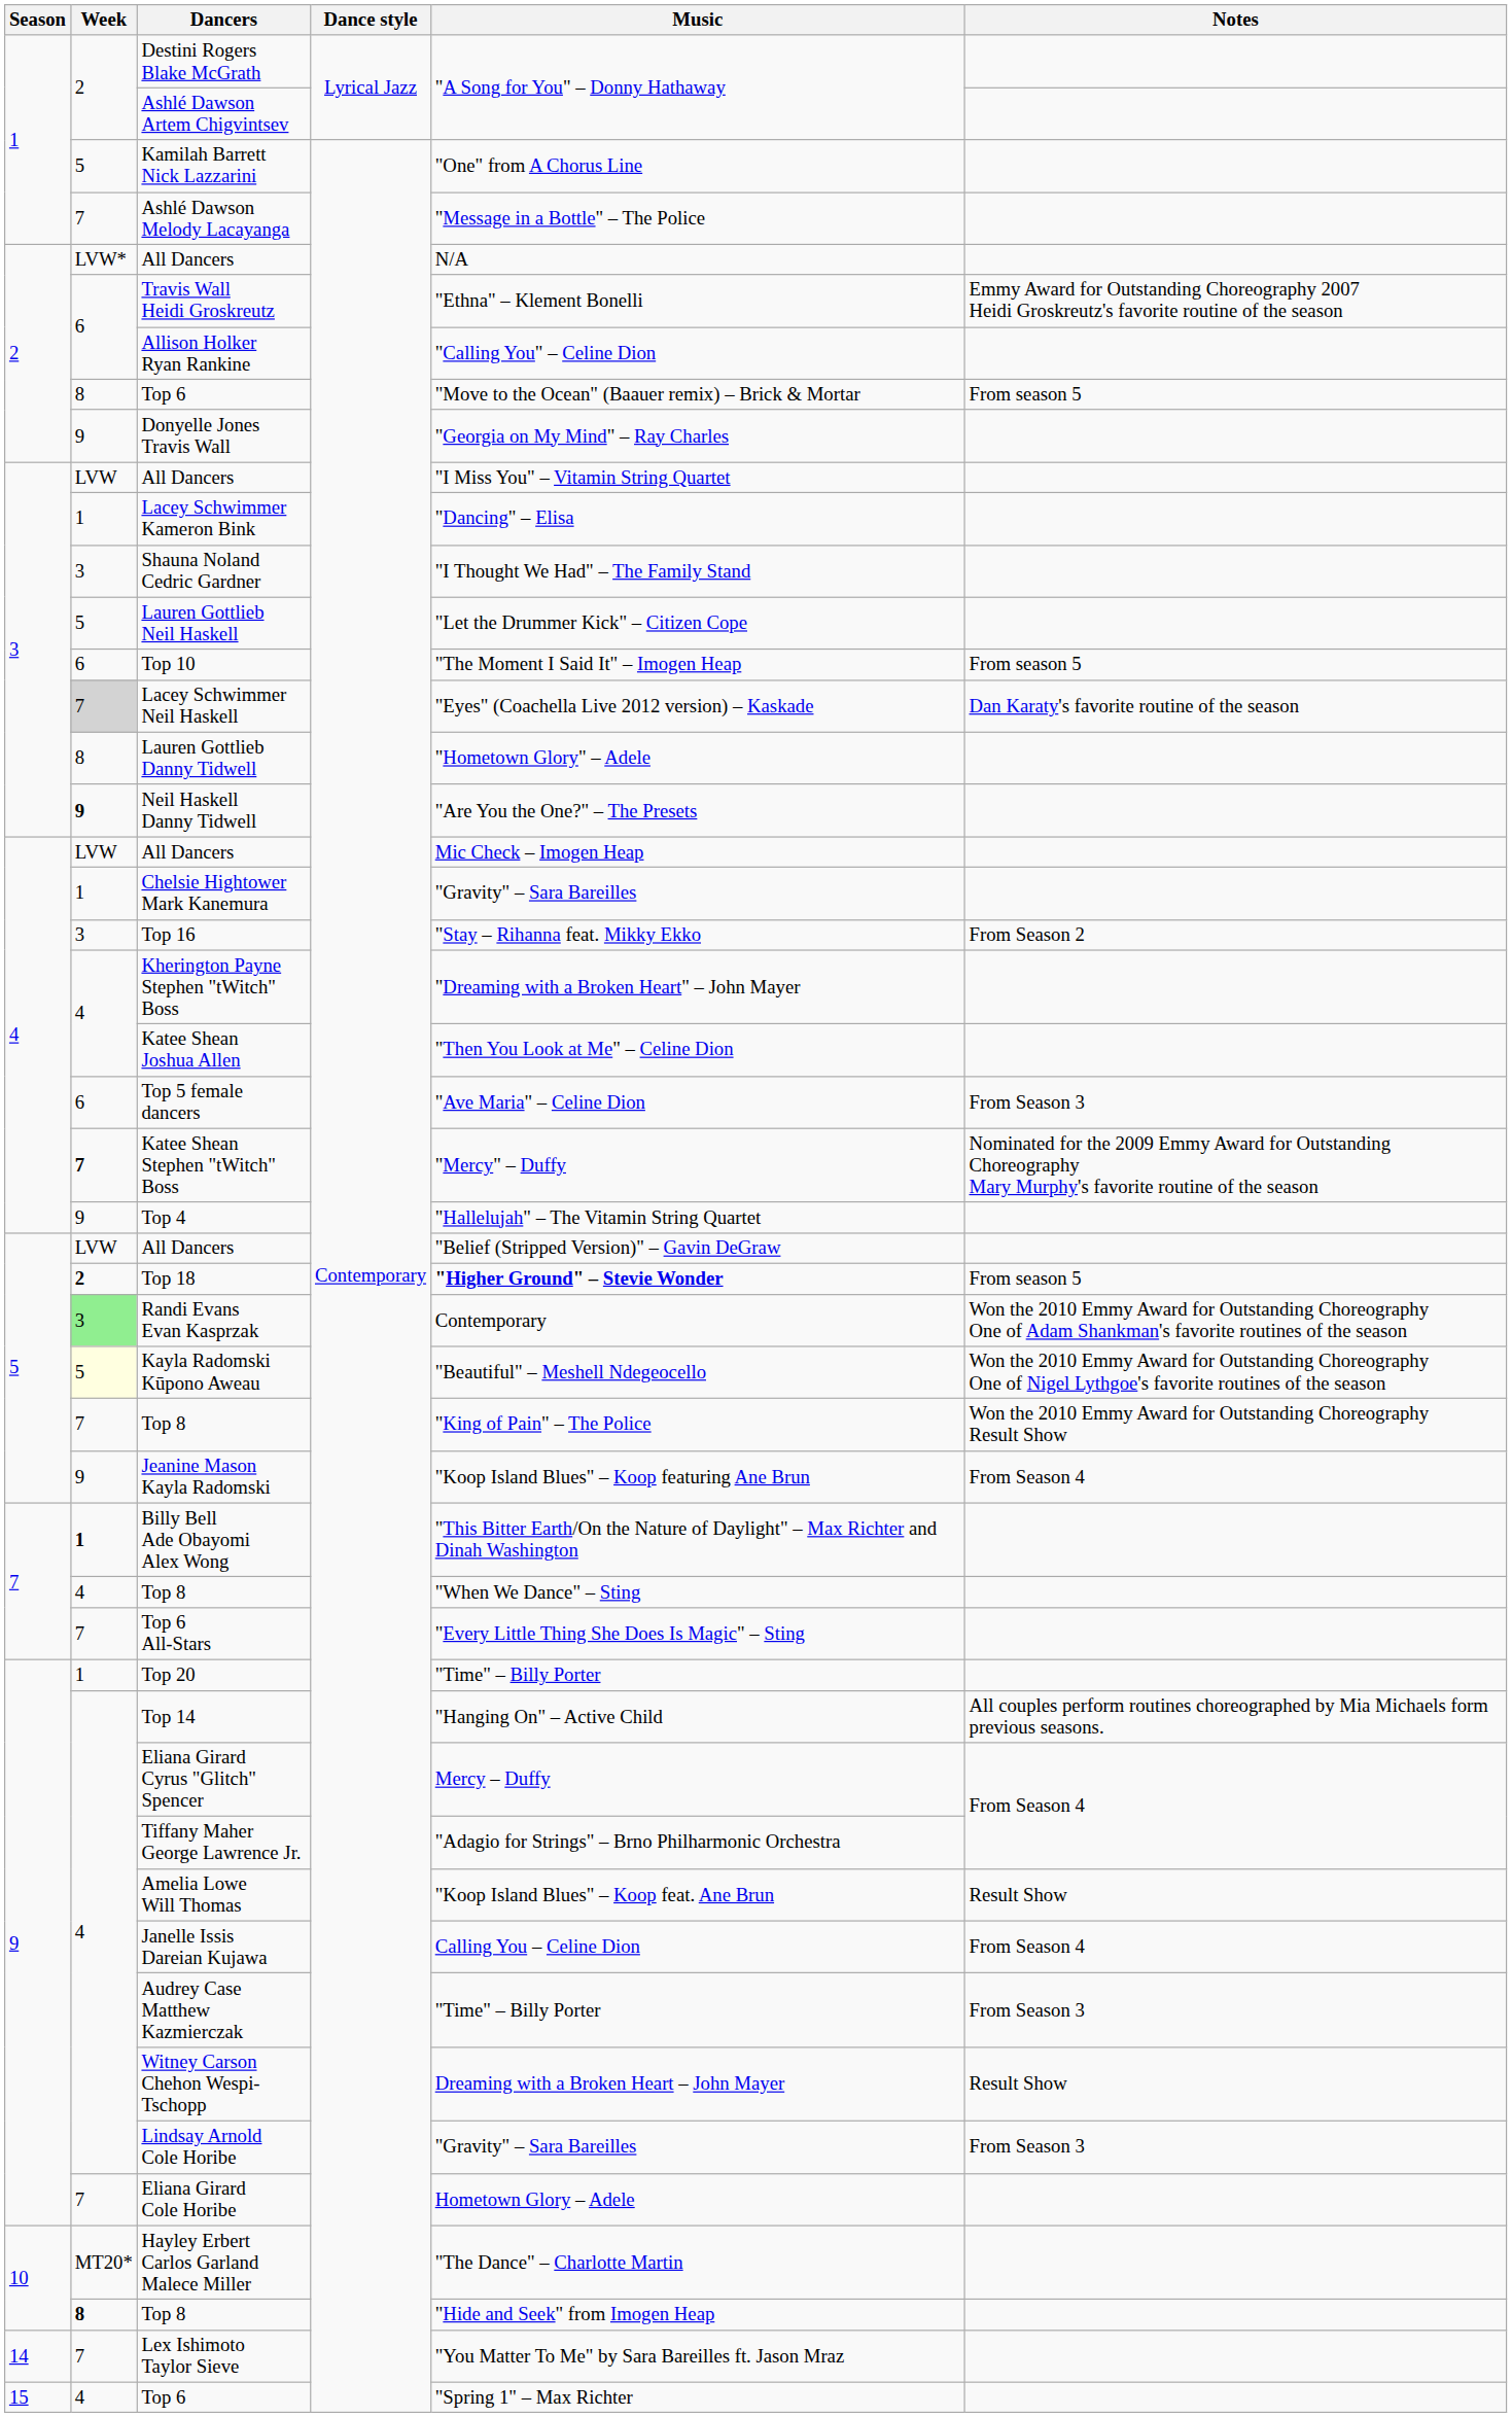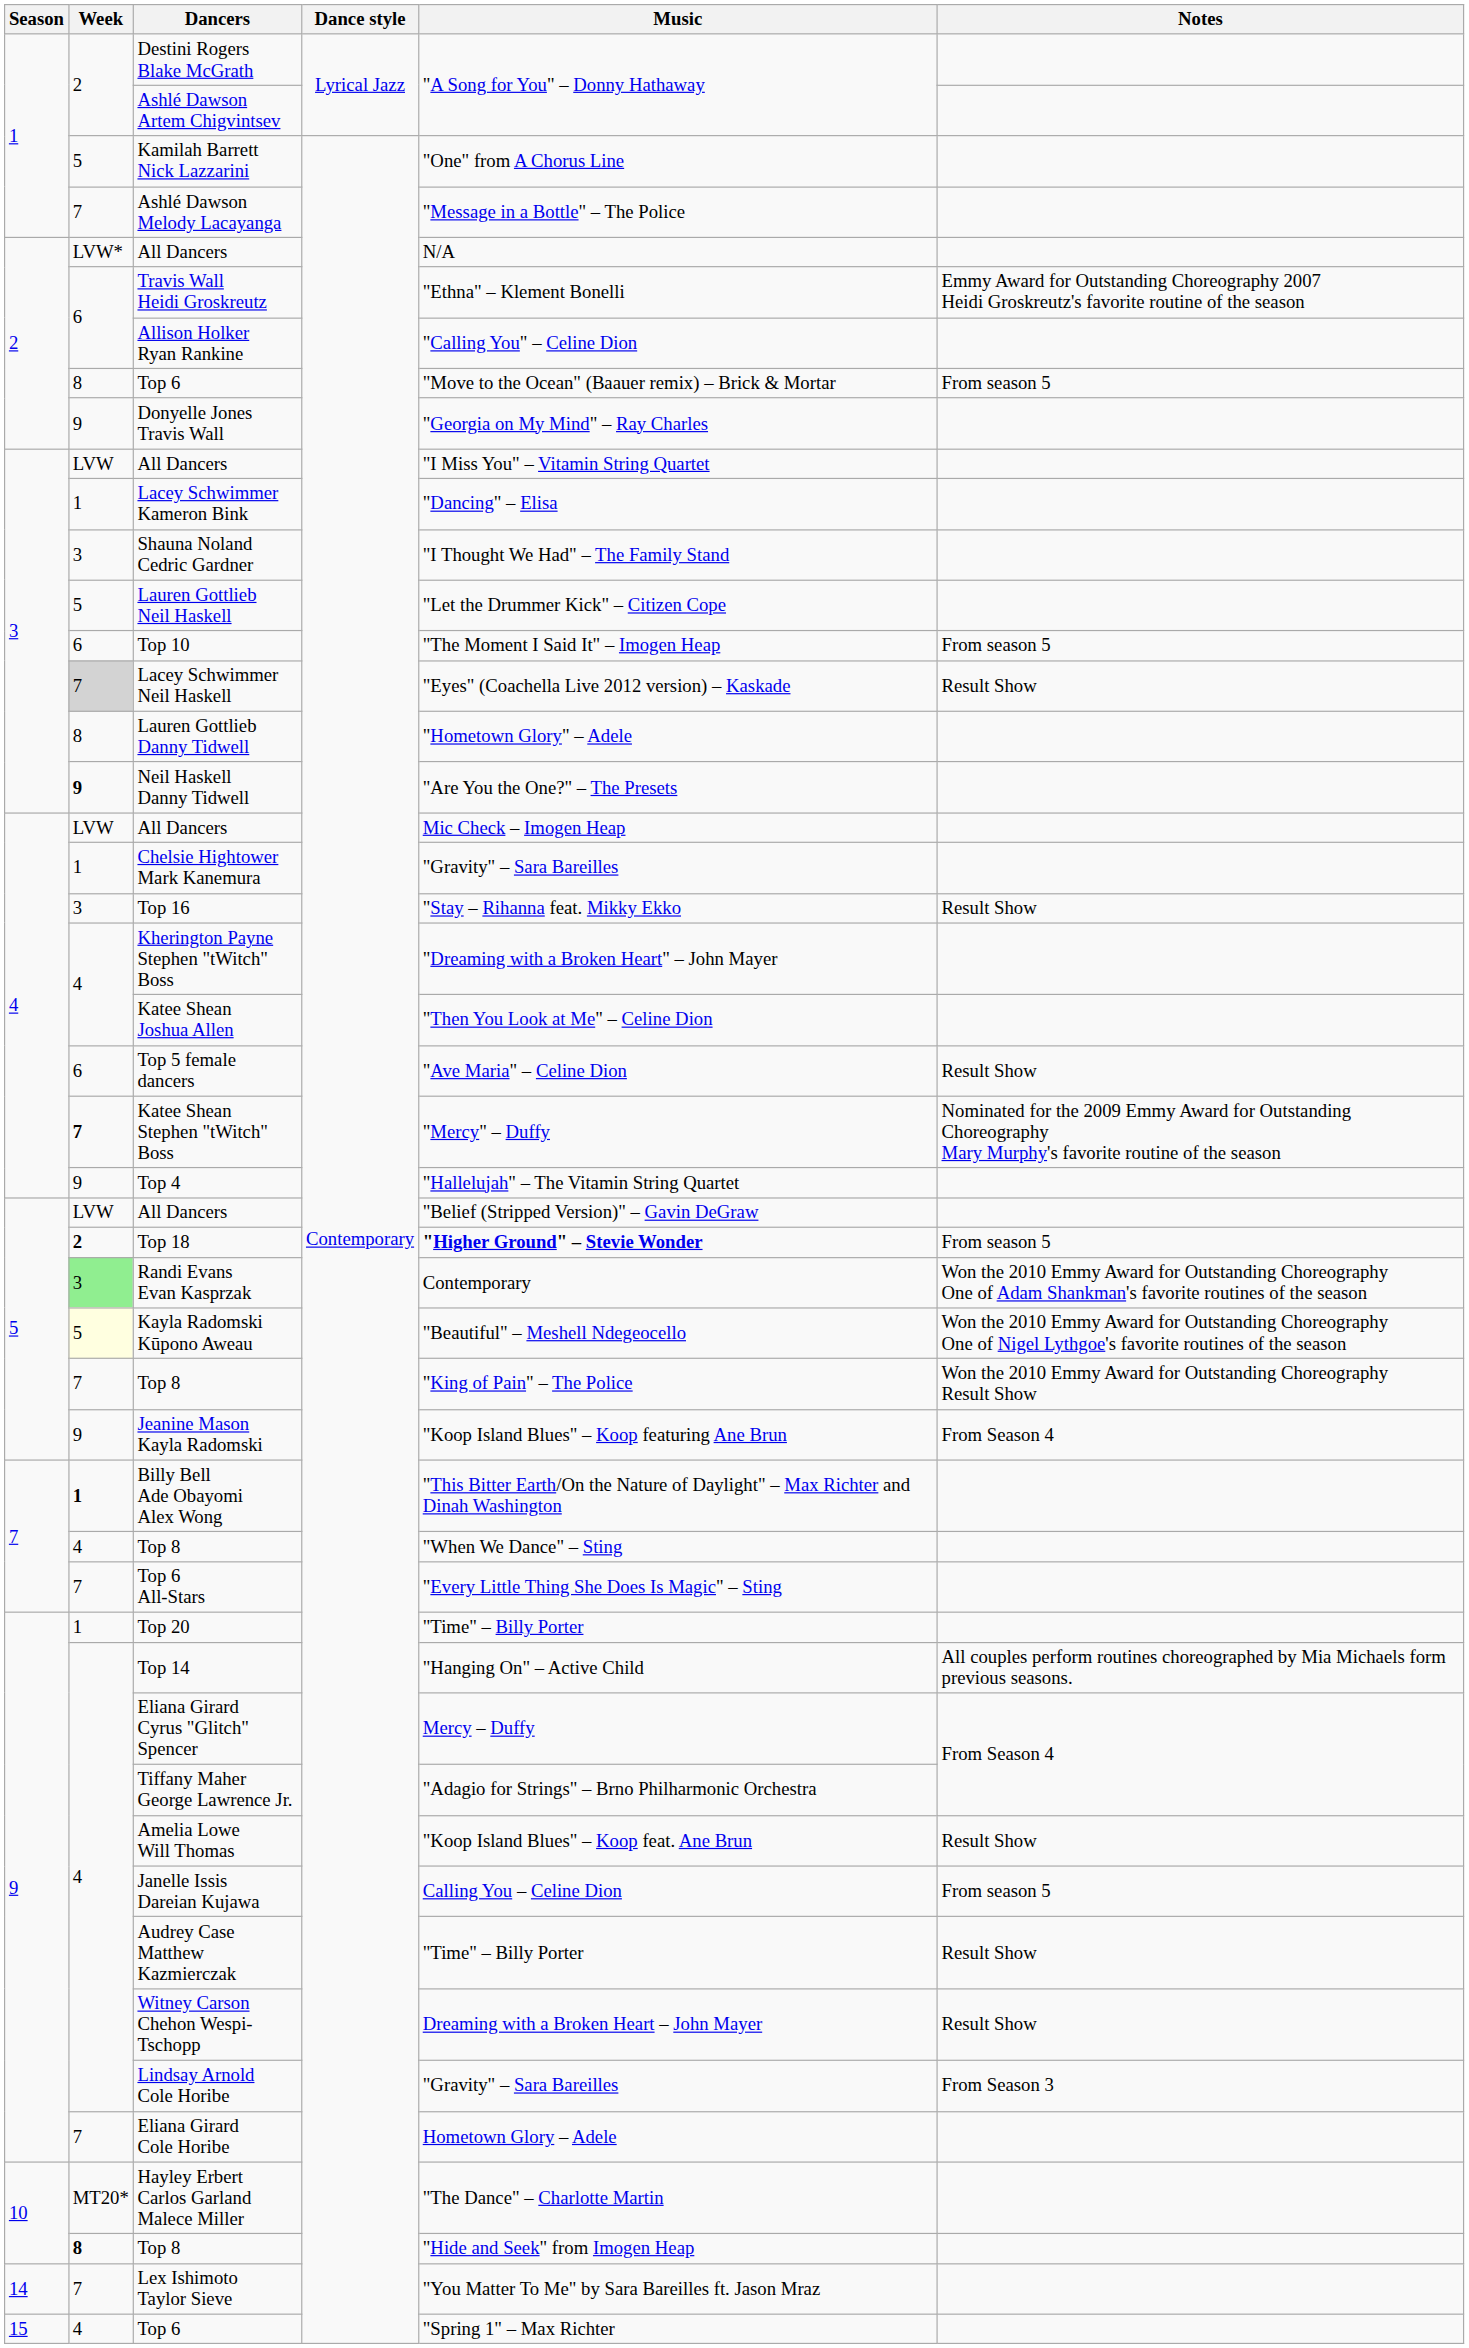 <table class="wikitable">
 <tr>
 <th>Season</th>
 <th>Week</th>
 <th>Dancers</th>
 <th>Dance style</th>
 <th>Music</th>
 <th>Notes</th>
 </tr>
 <tr>
 <td rowspan="4"><a href='#'>1</a></td>
 <td rowspan="2">2</td>
 <td>Destini Rogers<br><a href='#'>Blake McGrath</a></td>
 <td rowspan="2" style="text-align:center;"><a href='#'>Lyrical Jazz</a></td>
 <td rowspan=2>"<a href='#'>A Song for You</a>" – <a href='#'>Donny Hathaway</a></td>
 <td></td>
 </tr>
 <tr>
 <td><a href='#'>Ashlé Dawson</a><br><a href='#'>Artem Chigvintsev</a></td>
 <td></td>
 </tr>
 <tr>
 <td>5</td>
 <td>Kamilah Barrett<br><a href='#'>Nick Lazzarini</a></td>
 <td rowspan="46" style="text-align:center;"><a href='#'>Contemporary</a></td>
 <td>"One" from <a href='#'>A Chorus Line</a></td>
 <td></td>
 </tr>
 <tr>
 <td>7</td>
 <td>Ashlé Dawson<br><a href='#'>Melody Lacayanga</a></td>
 <td>"<a href='#'>Message in a Bottle</a>" – The Police</td>
 <td></td>
 </tr>
 <tr>
 <td rowspan="5"><a href='#'>2</a></td>
 <td>LVW*</td>
 <td>All Dancers</td>
 <td>N/A</td>
 <td></td>
 </tr>
 <tr>
 <td rowspan="2">6</td>
 <td><a href='#'>Travis Wall</a><br><a href='#'>Heidi Groskreutz</a></td>
 <td>"Ethna" – Klement Bonelli</td>
 <td>Emmy Award for Outstanding Choreography 2007<br>Heidi Groskreutz's favorite routine of the season</td>
 </tr>
 <tr>
 <td><a href='#'>Allison Holker</a><br>Ryan Rankine</td>
 <td>"<a href='#'>Calling You</a>"  – <a href='#'>Celine Dion</a></td>
 <td></td>
 </tr>
 <tr>
 <td>8</td>
 <td>Top 6</td>
 <td>"Move to the Ocean" (Baauer remix) – Brick & Mortar</td>
 <td>From season 5</td>
 </tr>
 <tr>
 <td>9</td>
 <td>Donyelle Jones<br>Travis Wall</td>
 <td>"<a href='#'>Georgia on My Mind</a>" – <a href='#'>Ray Charles</a></td>
 <td></td>
 </tr>
 <tr>
 <td rowspan="8"><a href='#'>3</a></td>
 <td>LVW</td>
 <td>All Dancers</td>
 <td>"I Miss You" – <a href='#'>Vitamin String Quartet</a></td>
 <td></td>
 </tr>
 <tr>
 <td>1</td>
 <td><a href='#'>Lacey Schwimmer</a><br>Kameron Bink</td>
 <td>"<a href='#'>Dancing</a>" – <a href='#'>Elisa</a></td>
 <td></td>
 </tr>
 <tr>
 <td>3</td>
 <td>Shauna Noland<br>Cedric Gardner</td>
 <td>"I Thought We Had" – <a href='#'>The Family Stand</a></td>
 <td></td>
 </tr>
 <tr>
 <td>5</td>
 <td><a href='#'>Lauren Gottlieb</a><br><a href='#'>Neil Haskell</a></td>
 <td>"Let the Drummer Kick" – <a href='#'>Citizen Cope</a></td>
 <td></td>
 </tr>
 <tr>
 <td>6</td>
 <td>Top 10</td>
 <td>"The Moment I Said It"  – <a href='#'>Imogen Heap</a></td>
 <td>From season 5</td>
 </tr>
 <tr>
 <td style="background: lightgrey;">7</td>
 <td>Lacey Schwimmer<br>Neil Haskell</td>
 <td>"Eyes" (Coachella Live 2012 version) – <a href='#'>Kaskade</a></td>
-<td><a href='#'>Dan Karaty</a>'s favorite routine of the season</td>
+<td>Result Show</td>
 </tr>
 <tr>
 <td>8</td>
 <td>Lauren Gottlieb<br><a href='#'>Danny Tidwell</a></td>
 <td>"<a href='#'>Hometown Glory</a>" – <a href='#'>Adele</a></td>
 <td></td>
 </tr>
 <tr>
 <td><strong>9</strong></td>
 <td>Neil Haskell<br>Danny Tidwell</td>
 <td>"Are You the One?" – <a href='#'>The Presets</a></td>
 <td></td>
 </tr>
 <tr>
 <td rowspan="8"><a href='#'>4</a></td>
 <td>LVW</td>
 <td>All Dancers</td>
 <td><a href='#'>Mic Check</a> – <a href='#'>Imogen Heap</a></td>
 <td></td>
 </tr>
 <tr>
 <td>1</td>
 <td><a href='#'>Chelsie Hightower</a><br>Mark Kanemura</td>
 <td>"Gravity" – <a href='#'>Sara Bareilles</a></td>
 <td></td>
 </tr>
 <tr>
 <td>3</td>
 <td>Top 16</td>
 <td>"<a href='#'>Stay</a> – <a href='#'>Rihanna</a> feat. <a href='#'>Mikky Ekko</a></td>
-<td>From Season 2</td>
+<td>Result Show</td>
 </tr>
 <tr>
 <td rowspan="2">4</td>
 <td><a href='#'>Kherington Payne</a><br>Stephen "tWitch" Boss</td>
 <td>"<a href='#'>Dreaming with a Broken Heart</a>" – John Mayer</td>
 <td></td>
 </tr>
 <tr>
 <td>Katee Shean<br><a href='#'>Joshua Allen</a></td>
 <td>"<a href='#'>Then You Look at Me</a>" – <a href='#'>Celine Dion</a></td>
 <td></td>
 </tr>
 <tr>
 <td>6</td>
 <td>Top 5 female dancers</td>
 <td>"<a href='#'>Ave Maria</a>" – <a href='#'>Celine Dion</a></td>
-<td>From Season 3</td>
+<td>Result Show</td>
 </tr>
 <tr>
 <td><strong>7</strong></td>
 <td>Katee Shean<br>Stephen "tWitch" Boss</td>
 <td>"<a href='#'>Mercy</a>" – <a href='#'>Duffy</a></td>
 <td>Nominated for the 2009 Emmy Award for Outstanding Choreography<br><a href='#'>Mary Murphy</a>'s favorite routine of the season</td>
 </tr>
 <tr>
 <td>9</td>
 <td>Top 4</td>
 <td>"<a href='#'>Hallelujah</a>" – The Vitamin String Quartet</td>
 <td></td>
 </tr>
 <tr>
 <td rowspan="6"><a href='#'>5</a></td>
 <td>LVW</td>
 <td>All Dancers</td>
 <td>"Belief (Stripped Version)" – <a href='#'>Gavin DeGraw</a></td>
 <td></td>
 </tr>
 <tr>
 <td><strong>2</strong></td>
 <td>Top 18</td>
 <td><strong>"<a href='#'>Higher Ground</a>" – <a href='#'>Stevie Wonder</a></strong></td>
 <td>From season 5</td>
 </tr>
 <tr>
 <td style="background: lightgreen;">3</td>
 <td>Randi Evans<br>Evan Kasprzak</td>
 <td>Contemporary</td>
 <td>Won the 2010 Emmy Award for Outstanding Choreography<br>One of <a href='#'>Adam Shankman</a>'s favorite routines of the season</td>
 </tr>
 <tr>
 <td style="background: lightyellow;">5</td>
 <td>Kayla Radomski<br>Kūpono Aweau</td>
 <td>"Beautiful" – <a href='#'>Meshell Ndegeocello</a></td>
 <td>Won the 2010 Emmy Award for Outstanding Choreography<br>One of <a href='#'>Nigel Lythgoe</a>'s favorite routines of the season</td>
 </tr>
 <tr>
 <td>7</td>
 <td>Top 8</td>
 <td>"<a href='#'>King of Pain</a>" – <a href='#'>The Police</a></td>
 <td>Won the 2010 Emmy Award for Outstanding Choreography <br> Result Show</td>
 </tr>
 <tr>
 <td>9</td>
 <td><a href='#'>Jeanine Mason</a><br>Kayla Radomski</td>
 <td>"Koop Island Blues" – <a href='#'>Koop</a> featuring <a href='#'>Ane Brun</a></td>
 <td>From Season 4</td>
 </tr>
 <tr>
 <td rowspan="3"><a href='#'>7</a></td>
 <td><strong>1</strong></td>
 <td>Billy Bell<br>Ade Obayomi<br>Alex Wong</td>
 <td>"<a href='#'>This Bitter Earth</a>/On the Nature of Daylight" – <a href='#'>Max Richter</a> and <a href='#'>Dinah Washington</a></td>
 <td></td>
 </tr>
 <tr>
 <td>4</td>
 <td>Top 8</td>
 <td>"When We Dance" – <a href='#'>Sting</a></td>
 <td></td>
 </tr>
 <tr>
 <td>7</td>
 <td>Top 6 <br> All-Stars</td>
 <td>"<a href='#'>Every Little Thing She Does Is Magic</a>" – <a href='#'>Sting</a></td>
 <td></td>
 </tr>
 <tr>
 <td rowspan="10"><a href='#'>9</a></td>
 <td>1</td>
 <td>Top 20</td>
 <td>"Time" – <a href='#'>Billy Porter</a></td>
 <td></td>
 </tr>
 <tr>
 <td rowspan=8>4</td>
 <td>Top 14</td>
 <td>"Hanging On" – Active Child</td>
 <td>All couples perform routines choreographed by Mia Michaels form previous seasons.</td>
 </tr>
 <tr>
 <td>Eliana Girard <br> Cyrus "Glitch" Spencer</td>
 <td><a href='#'>Mercy</a> – <a href='#'>Duffy</a></td>
 <td rowspan=2>From Season 4</td>
 </tr>
 <tr>
 <td>Tiffany Maher <br> George Lawrence Jr.</td>
 <td>"Adagio for Strings" – Brno Philharmonic Orchestra</td>
 </tr>
 <tr>
 <td>Amelia Lowe <br> Will Thomas</td>
 <td>"Koop Island Blues" – <a href='#'>Koop</a> feat. <a href='#'>Ane Brun</a></td>
 <td>Result Show</td>
 </tr>
 <tr>
 <td>Janelle Issis <br> Dareian Kujawa</td>
 <td><a href='#'>Calling You</a> – <a href='#'>Celine Dion</a></td>
-<td>From Season 4</td>
+<td>From season 5</td>
 </tr>
 <tr>
 <td>Audrey Case<br>Matthew Kazmierczak</td>
 <td>"Time" – Billy Porter</td>
-<td>From Season 3</td>
+<td>Result Show</td>
 </tr>
 <tr>
 <td><a href='#'>Witney Carson</a><br>Chehon Wespi-Tschopp</td>
 <td><a href='#'>Dreaming with a Broken Heart</a> – <a href='#'>John Mayer</a></td>
 <td>Result Show</td>
 </tr>
 <tr>
 <td><a href='#'>Lindsay Arnold</a><br>Cole Horibe</td>
 <td>"Gravity" – <a href='#'>Sara Bareilles</a></td>
 <td>From Season 3</td>
 </tr>
 <tr>
 <td>7</td>
 <td>Eliana Girard<br>Cole Horibe</td>
 <td><a href='#'>Hometown Glory</a> – <a href='#'>Adele</a></td>
 <td></td>
 </tr>
 <tr>
 <td rowspan="2"><a href='#'>10</a></td>
 <td>MT20*</td>
 <td>Hayley Erbert <br> Carlos Garland <br> Malece Miller</td>
 <td>"The Dance" – <a href='#'>Charlotte Martin</a></td>
 <td></td>
 </tr>
 <tr>
 <td><strong>8</strong></td>
 <td>Top 8</td>
 <td>"<a href='#'>Hide and Seek</a>" from <a href='#'>Imogen Heap</a></td>
 <td></td>
 </tr>
 <tr>
 <td><a href='#'>14</a></td>
 <td>7</td>
 <td>Lex Ishimoto<br>Taylor Sieve</td>
 <td>"You Matter To Me" by Sara Bareilles ft. Jason Mraz</td>
 <td></td>
 </tr>
 <tr>
 <td><a href='#'>15</a></td>
 <td>4</td>
 <td>Top 6</td>
 <td>"Spring 1" – Max Richter</td>
 <td></td>
 </tr>
 </table>
